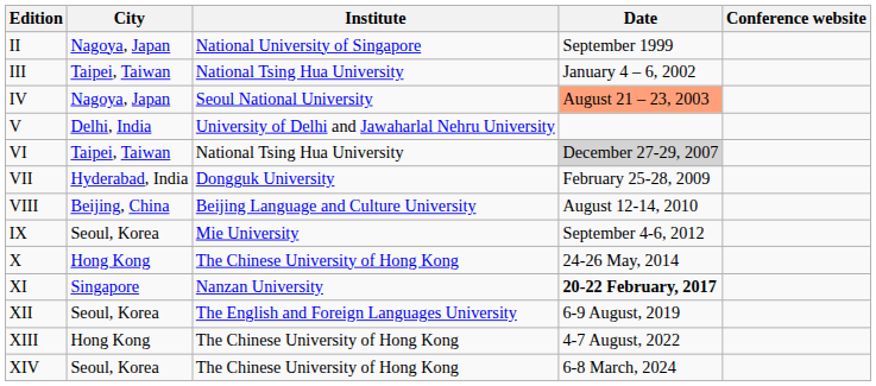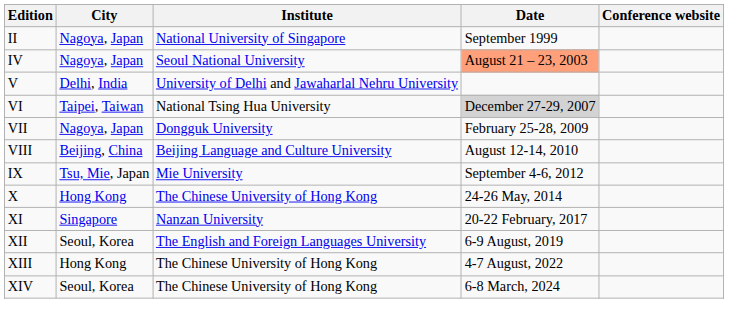 <table class="wikitable">
 <tr>
 <th>Edition</th>
 <th>City</th>
 <th>Institute</th>
 <th>Date</th>
 <th>Conference website</th>
 </tr>
 <tr>
 <td>II</td>
 <td><a href='#'>Nagoya</a>, <a href='#'>Japan</a></td>
 <td><a href='#'>National University of Singapore</a></td>
 <td>September 1999</td>
-<td></td>
-</tr>
-<tr>
-<td>III</td>
-<td><a href='#'>Taipei</a>, <a href='#'>Taiwan</a></td>
-<td><a href='#'>National Tsing Hua University</a></td>
-<td>January 4 – 6, 2002</td>
 <td></td>
 </tr>
 <tr>
 <td>IV</td>
 <td><a href='#'>Nagoya</a>, <a href='#'>Japan</a></td>
 <td><a href='#'>Seoul National University</a></td>
 <td style="background: lightsalmon;">August 21 – 23, 2003</td>
 <td></td>
 </tr>
 <tr>
 <td>V</td>
 <td><a href='#'>Delhi</a>, <a href='#'>India</a></td>
 <td><a href='#'>University of Delhi</a> and <a href='#'>Jawaharlal Nehru University</a></td>
 <td></td>
 </tr>
 <tr>
 <td>VI</td>
 <td><a href='#'>Taipei</a>, <a href='#'>Taiwan</a></td>
 <td>National Tsing Hua University</td>
 <td style="background: lightgrey;">December 27-29, 2007</td>
 <td></td>
 </tr>
 <tr>
 <td>VII</td>
-<td><a href='#'>Hyderabad</a>, India</td>
+<td><a href='#'>Nagoya</a>, <a href='#'>Japan</a></td>
 <td><a href='#'>Dongguk University</a></td>
 <td>February 25-28, 2009</td>
 <td></td>
 </tr>
 <tr>
 <td>VIII</td>
 <td><a href='#'>Beijing</a>, <a href='#'>China</a></td>
 <td><a href='#'>Beijing Language and Culture University</a></td>
 <td>August 12-14, 2010</td>
 <td></td>
 </tr>
 <tr>
 <td>IX</td>
-<td>Seoul, Korea</td>
+<td><a href='#'>Tsu, Mie</a>, Japan</td>
 <td><a href='#'>Mie University</a></td>
 <td>September 4-6, 2012</td>
 <td></td>
 </tr>
 <tr>
 <td>X</td>
 <td><a href='#'>Hong Kong</a></td>
 <td><a href='#'>The Chinese University of Hong Kong</a></td>
 <td>24-26 May, 2014</td>
 <td></td>
 </tr>
 <tr>
 <td>XI</td>
 <td><a href='#'>Singapore</a></td>
 <td><a href='#'>Nanzan University</a></td>
-<td><strong>20-22 February, 2017</strong></td>
+<td>20-22 February, 2017</td>
 <td></td>
 </tr>
 <tr>
 <td>XII</td>
 <td>Seoul, Korea</td>
 <td><a href='#'>The English and Foreign Languages University</a></td>
 <td>6-9 August, 2019</td>
 <td></td>
 </tr>
 <tr>
 <td>XIII</td>
 <td>Hong Kong</td>
 <td>The Chinese University of Hong Kong</td>
 <td>4-7 August, 2022</td>
 <td></td>
 </tr>
 <tr>
 <td>XIV</td>
 <td>Seoul, Korea</td>
 <td>The Chinese University of Hong Kong</td>
 <td>6-8 March, 2024</td>
 <td></td>
 </tr>
 </table>
